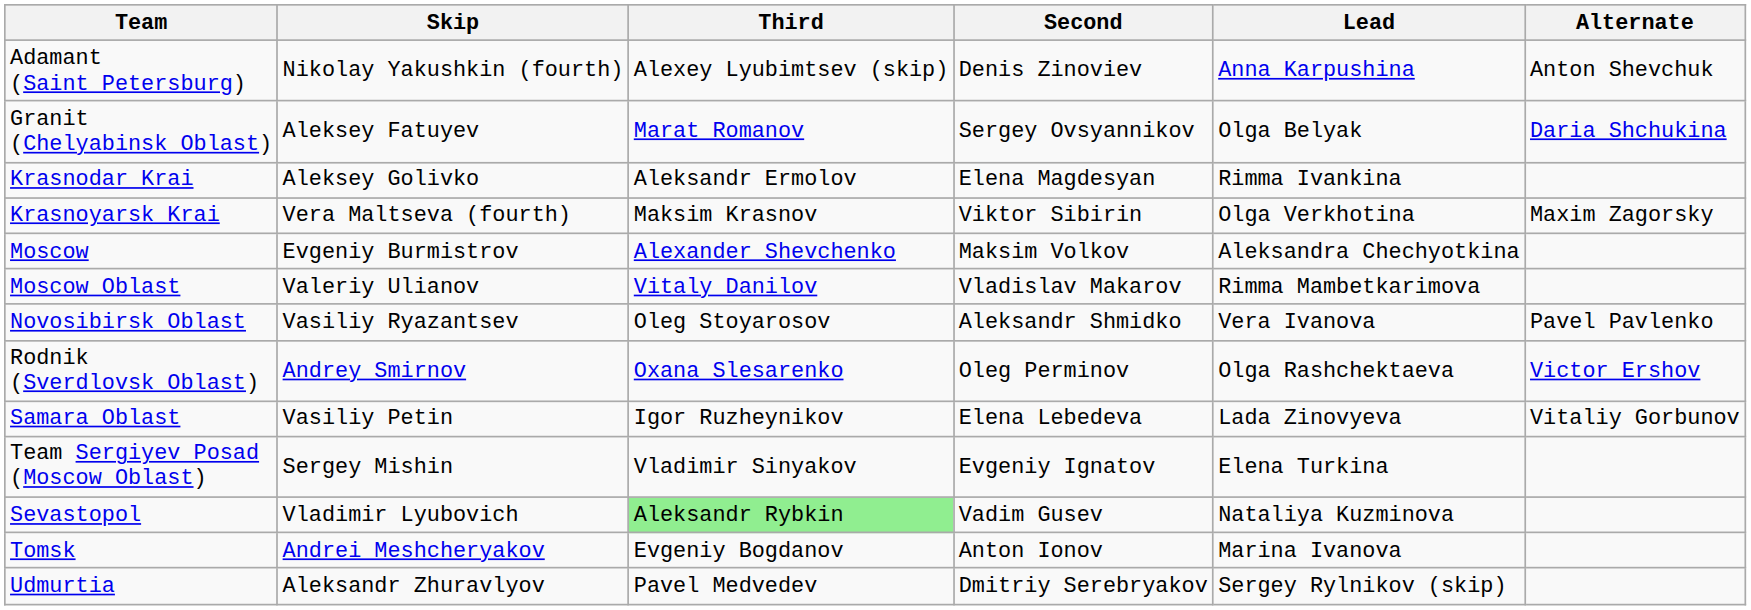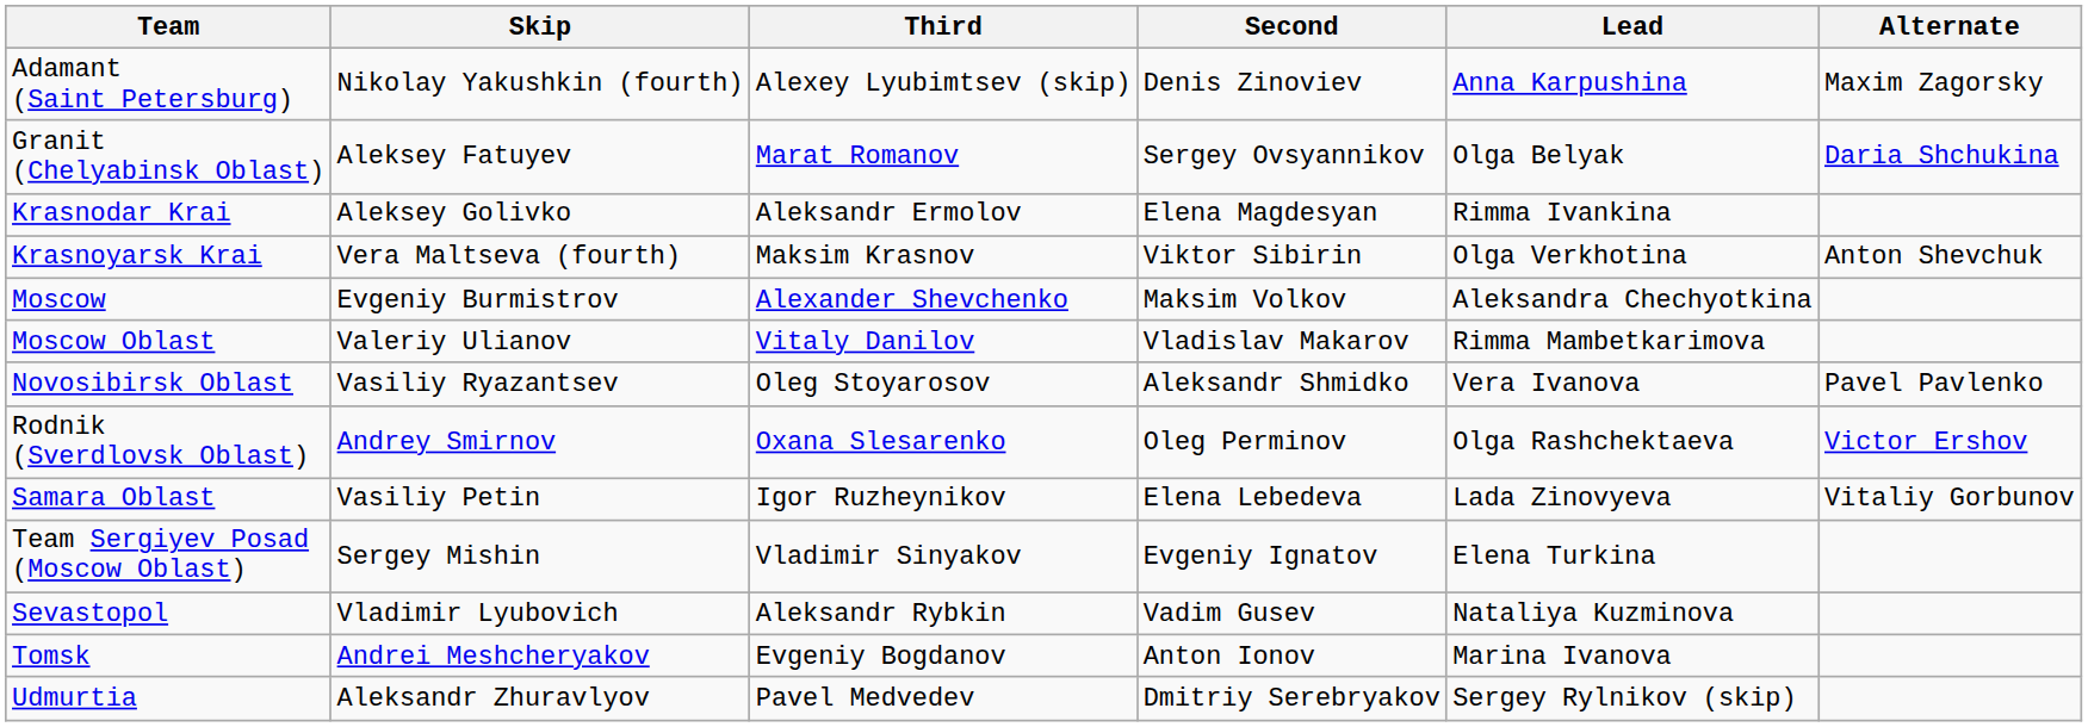 <table class="wikitable">
 <tr>
 <th>Team</th>
 <th>Skip</th>
 <th>Third</th>
 <th>Second</th>
 <th>Lead</th>
 <th>Alternate</th>
 </tr>
 <tr>
 <td>Adamant<br>(<a href='#'>Saint Petersburg</a>)</td>
 <td>Nikolay Yakushkin (fourth)</td>
 <td>Alexey Lyubimtsev (skip)</td>
 <td>Denis Zinoviev</td>
 <td><a href='#'>Anna Karpushina</a></td>
-<td>Anton Shevchuk</td>
+<td>Maxim Zagorsky</td>
 </tr>
 <tr>
 <td>Granit<br>(<a href='#'>Chelyabinsk Oblast</a>)</td>
 <td>Aleksey Fatuyev</td>
 <td><a href='#'>Marat Romanov</a></td>
 <td>Sergey Ovsyannikov</td>
 <td>Olga Belyak</td>
 <td><a href='#'>Daria Shchukina</a></td>
 </tr>
 <tr>
 <td><a href='#'>Krasnodar Krai</a></td>
 <td>Aleksey Golivko</td>
 <td>Aleksandr Ermolov</td>
 <td>Elena Magdesyan</td>
 <td>Rimma Ivankina</td>
 <td></td>
 </tr>
 <tr>
 <td><a href='#'>Krasnoyarsk Krai</a></td>
 <td>Vera Maltseva (fourth)</td>
 <td>Maksim Krasnov</td>
 <td>Viktor Sibirin</td>
 <td>Olga Verkhotina</td>
-<td>Maxim Zagorsky</td>
+<td>Anton Shevchuk</td>
 </tr>
 <tr>
 <td><a href='#'>Moscow</a></td>
 <td>Evgeniy Burmistrov</td>
 <td><a href='#'>Alexander Shevchenko</a></td>
 <td>Maksim Volkov</td>
 <td>Aleksandra Chechyotkina</td>
 <td></td>
 </tr>
 <tr>
 <td><a href='#'>Moscow Oblast</a></td>
 <td>Valeriy Ulianov</td>
 <td><a href='#'>Vitaly Danilov</a></td>
 <td>Vladislav Makarov</td>
 <td>Rimma Mambetkarimova</td>
 <td></td>
 </tr>
 <tr>
 <td><a href='#'>Novosibirsk Oblast</a></td>
 <td>Vasiliy Ryazantsev</td>
 <td>Oleg Stoyarosov</td>
 <td>Aleksandr Shmidko</td>
 <td>Vera Ivanova</td>
 <td>Pavel Pavlenko</td>
 </tr>
 <tr>
 <td>Rodnik<br>(<a href='#'>Sverdlovsk Oblast</a>)</td>
 <td><a href='#'>Andrey Smirnov</a></td>
 <td><a href='#'>Oxana Slesarenko</a></td>
 <td>Oleg Perminov</td>
 <td>Olga Rashchektaeva</td>
 <td><a href='#'>Victor Ershov</a></td>
 </tr>
 <tr>
 <td><a href='#'>Samara Oblast</a></td>
 <td>Vasiliy Petin</td>
 <td>Igor Ruzheynikov</td>
 <td>Elena Lebedeva</td>
 <td>Lada Zinovyeva</td>
 <td>Vitaliy Gorbunov</td>
 </tr>
 <tr>
 <td>Team <a href='#'>Sergiyev Posad</a><br>(<a href='#'>Moscow Oblast</a>)</td>
 <td>Sergey Mishin</td>
 <td>Vladimir Sinyakov</td>
 <td>Evgeniy Ignatov</td>
 <td>Elena Turkina</td>
 <td></td>
 </tr>
 <tr>
 <td><a href='#'>Sevastopol</a></td>
 <td>Vladimir Lyubovich</td>
-<td style="background: lightgreen;">Aleksandr Rybkin</td>
+<td>Aleksandr Rybkin</td>
 <td>Vadim Gusev</td>
 <td>Nataliya Kuzminova</td>
 <td></td>
 </tr>
 <tr>
 <td><a href='#'>Tomsk</a></td>
 <td><a href='#'>Andrei Meshcheryakov</a></td>
 <td>Evgeniy Bogdanov</td>
 <td>Anton Ionov</td>
 <td>Marina Ivanova</td>
 <td></td>
 </tr>
 <tr>
 <td><a href='#'>Udmurtia</a></td>
 <td>Aleksandr Zhuravlyov</td>
 <td>Pavel Medvedev</td>
 <td>Dmitriy Serebryakov</td>
 <td>Sergey Rylnikov (skip)</td>
 <td></td>
 </tr>
 </table>
